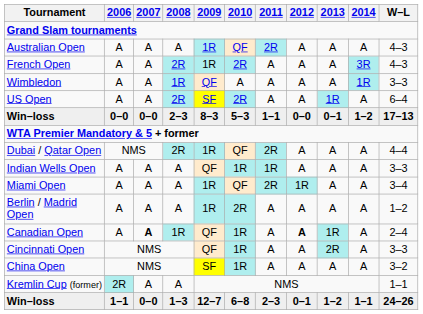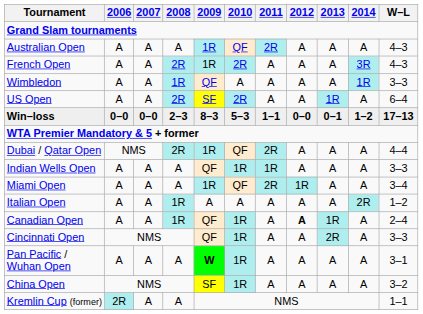 <table class="wikitable nowrap" style=text-align:center;>
 <tr>
 <th width=140>Tournament</th>
 <th><a href='#'>2006</a></th>
 <th><a href='#'>2007</a></th>
 <th width="38"><a href='#'>2008</a></th>
 <th width=38><a href='#'>2009</a></th>
 <th width=38><a href='#'>2010</a></th>
 <th width=38><a href='#'>2011</a></th>
 <th width=38><a href='#'>2012</a></th>
 <th width=38><a href='#'>2013</a></th>
 <th width=38><a href='#'>2014</a></th>
 <th width=50>W–L</th>
 </tr>
 <tr>
 <td colspan="11" align="left"><strong><a href='#'>Grand Slam tournaments</a></strong></td>
 </tr>
 <tr>
 <td align=left><a href='#'>Australian Open</a></td>
 <td>A</td>
 <td>A</td>
 <td>A</td>
 <td bgcolor=afeeee><a href='#'>1R</a></td>
 <td bgcolor=ffebcd><a href='#'>QF</a></td>
 <td bgcolor=afeeee><a href='#'>2R</a></td>
 <td>A</td>
 <td>A</td>
 <td>A</td>
 <td>4–3</td>
 </tr>
 <tr>
 <td align=left><a href='#'>French Open</a></td>
 <td>A</td>
 <td>A</td>
 <td bgcolor="afeeee"><a href='#'>2R</a></td>
 <td bgcolor=afeeee>1R</td>
 <td bgcolor=afeeee><a href='#'>2R</a></td>
 <td>A</td>
 <td>A</td>
 <td>A</td>
 <td bgcolor=afeeee><a href='#'>3R</a></td>
 <td>4–3</td>
 </tr>
 <tr>
 <td align=left><a href='#'>Wimbledon</a></td>
 <td>A</td>
 <td>A</td>
 <td bgcolor="afeeee"><a href='#'>1R</a></td>
 <td bgcolor=ffebcd><a href='#'>QF</a></td>
 <td>A</td>
 <td>A</td>
 <td>A</td>
 <td>A</td>
 <td bgcolor=afeeee><a href='#'>1R</a></td>
 <td>3–3</td>
 </tr>
 <tr>
 <td align=left><a href='#'>US Open</a></td>
 <td>A</td>
 <td>A</td>
 <td bgcolor="afeeee"><a href='#'>2R</a></td>
 <td bgcolor=yellow><a href='#'>SF</a></td>
 <td bgcolor=afeeee><a href='#'>2R</a></td>
 <td>A</td>
 <td>A</td>
 <td bgcolor=afeeee><a href='#'>1R</a></td>
 <td>A</td>
 <td>6–4</td>
 </tr>
 <tr style=background:#efefef;font-weight:bold>
 <td style=text-align:left>Win–loss</td>
 <td>0–0</td>
 <td>0–0</td>
 <td>2–3</td>
 <td>8–3</td>
 <td>5–3</td>
 <td>1–1</td>
 <td>0–0</td>
 <td>0–1</td>
 <td>1–2</td>
 <td>17–13</td>
 </tr>
 <tr>
 <td colspan="11" align=left><strong><a href='#'>WTA Premier Mandatory & 5</a> + former</strong></td>
 </tr>
 <tr>
 <td align=left><a href='#'>Dubai</a> / <a href='#'>Qatar Open</a></td>
 <td colspan="2">NMS</td>
 <td bgcolor=afeeee>2R</td>
 <td bgcolor=afeeee>1R</td>
 <td bgcolor=ffebcd>QF</td>
 <td bgcolor=afeeee>2R</td>
 <td>A</td>
 <td>A</td>
 <td>A</td>
 <td>4–4</td>
 </tr>
 <tr>
 <td align=left><a href='#'>Indian Wells Open</a></td>
 <td>A</td>
 <td>A</td>
 <td>A</td>
 <td bgcolor=ffebcd>QF</td>
 <td bgcolor=afeeee>1R</td>
 <td bgcolor=afeeee>1R</td>
 <td>A</td>
 <td>A</td>
 <td>A</td>
 <td>3–3</td>
 </tr>
 <tr>
 <td align=left><a href='#'>Miami Open</a></td>
 <td>A</td>
 <td>A</td>
 <td>A</td>
 <td bgcolor=afeeee>1R</td>
 <td bgcolor=ffebcd>QF</td>
 <td bgcolor=afeeee>2R</td>
 <td bgcolor=afeeee>1R</td>
 <td>A</td>
 <td>A</td>
 <td>3–4</td>
 </tr>
 <tr>
-<td align=left><a href='#'>Berlin</a> / <a href='#'>Madrid Open</a></td>
-<td>A</td>
+<td align=left><a href='#'>Italian Open</a></td>
 <td>A</td>
 <td>A</td>
 <td bgcolor=afeeee>1R</td>
-<td bgcolor=afeeee>2R</td>
 <td>A</td>
 <td>A</td>
 <td>A</td>
 <td>A</td>
+<td>A</td>
+<td bgcolor=afeeee>2R</td>
 <td>1–2</td>
 </tr>
 <tr>
 <td align=left><a href='#'>Canadian Open</a></td>
 <td>A</td>
-<td><strong>A</strong></td>
+<td>A</td>
 <td bgcolor=afeeee>1R</td>
 <td bgcolor=ffebcd>QF</td>
 <td bgcolor=afeeee>1R</td>
 <td>A</td>
 <td><strong>A</strong></td>
 <td bgcolor=afeeee>1R</td>
 <td>A</td>
 <td>2–4</td>
 </tr>
 <tr>
 <td align=left><a href='#'>Cincinnati Open</a></td>
 <td colspan="3">NMS</td>
 <td bgcolor=ffebcd>QF</td>
 <td bgcolor=afeeee>1R</td>
 <td>A</td>
 <td>A</td>
 <td bgcolor=afeeee>2R</td>
 <td>A</td>
 <td>3–3</td>
 </tr>
 <tr>
+<td align=left><a href='#'>Pan Pacific</a> / <a href='#'>Wuhan Open</a></td>
+<td>A</td>
+<td>A</td>
+<td>A</td>
+<td bgcolor=lime><strong>W</strong></td>
+<td bgcolor=afeeee>1R</td>
+<td>A</td>
+<td>A</td>
+<td>A</td>
+<td>A</td>
+<td>3–1</td>
+</tr>
+<tr>
 <td align=left><a href='#'>China Open</a></td>
 <td colspan="3">NMS</td>
 <td bgcolor=yellow>SF</td>
 <td bgcolor=afeeee>1R</td>
 <td>A</td>
 <td>A</td>
 <td>A</td>
 <td>A</td>
 <td>3–2</td>
 </tr>
 <tr>
 <td align=left><a href='#'>Kremlin Cup</a> <small>(former)</small></td>
 <td bgcolor=afeeee>2R</td>
 <td>A</td>
 <td>A</td>
 <td colspan="6">NMS</td>
 <td>1–1</td>
 </tr>
-<tr style=background:#efefef;font-weight:bold>
-<td align=left>Win–loss</td>
-<td>1–1</td>
-<td>0–0</td>
-<td>1–3</td>
-<td>12–7</td>
-<td>6–8</td>
-<td>2–3</td>
-<td>0–1</td>
-<td>1–2</td>
-<td>1–1</td>
-<td>24–26</td>
-</tr>
 </table>
